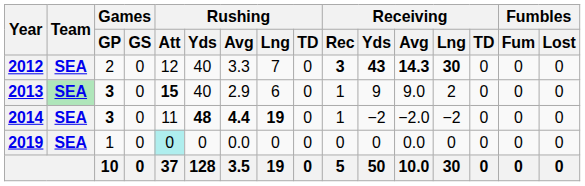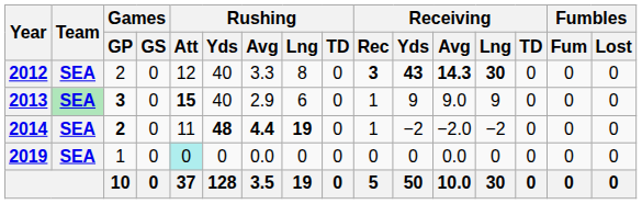 <table class=wikitable style="text-align:center;">
 <tr>
 <th rowspan="2">Year</th>
 <th rowspan="2">Team</th>
 <th colspan="2">Games</th>
 <th colspan="5">Rushing</th>
 <th colspan="5">Receiving</th>
 <th colspan="2">Fumbles</th>
 </tr>
 <tr>
 <th>GP</th>
 <th>GS</th>
 <th>Att</th>
 <th>Yds</th>
 <th>Avg</th>
 <th>Lng</th>
 <th>TD</th>
 <th>Rec</th>
 <th>Yds</th>
 <th>Avg</th>
 <th>Lng</th>
 <th>TD</th>
 <th>Fum</th>
 <th>Lost</th>
 </tr>
 <tr>
 <th><a href='#'>2012</a></th>
 <th><a href='#'>SEA</a></th>
 <td>2</td>
 <td>0</td>
 <td>12</td>
 <td>40</td>
 <td>3.3</td>
-<td>7</td>
+<td>8</td>
 <td>0</td>
 <td><strong>3</strong></td>
 <td><strong>43</strong></td>
 <td><strong>14.3</strong></td>
 <td><strong>30</strong></td>
 <td>0</td>
 <td>0</td>
 <td>0</td>
 </tr>
 <tr>
 <th><a href='#'>2013</a></th>
 <th style="background:#afe6ba;"><a href='#'>SEA</a></th>
 <td><strong>3</strong></td>
 <td>0</td>
 <td><strong>15</strong></td>
 <td>40</td>
 <td>2.9</td>
 <td>6</td>
 <td>0</td>
 <td>1</td>
 <td>9</td>
 <td>9.0</td>
-<td>2</td>
+<td>9</td>
 <td>0</td>
 <td>0</td>
 <td>0</td>
 </tr>
 <tr>
 <th><a href='#'>2014</a></th>
 <th><a href='#'>SEA</a></th>
-<td><strong>3</strong></td>
+<td><strong>2</strong></td>
 <td>0</td>
 <td>11</td>
 <td><strong>48</strong></td>
 <td><strong>4.4</strong></td>
 <td><strong>19</strong></td>
 <td>0</td>
 <td>1</td>
 <td>−2</td>
 <td>−2.0</td>
 <td>−2</td>
 <td>0</td>
 <td>0</td>
 <td>0</td>
 </tr>
 <tr>
 <th><a href='#'>2019</a></th>
 <th><a href='#'>SEA</a></th>
 <td>1</td>
 <td>0</td>
 <td style="background: paleturquoise;">0</td>
 <td>0</td>
 <td>0.0</td>
 <td>0</td>
 <td>0</td>
 <td>0</td>
 <td>0</td>
 <td>0.0</td>
 <td>0</td>
 <td>0</td>
 <td>0</td>
 <td>0</td>
 </tr>
 <tr>
 <th colspan="2"></th>
 <th>10</th>
 <th>0</th>
 <th>37</th>
 <th>128</th>
 <th>3.5</th>
 <th>19</th>
 <th>0</th>
 <th>5</th>
 <th>50</th>
 <th>10.0</th>
 <th>30</th>
 <th>0</th>
 <th>0</th>
 <th>0</th>
 </tr>
 </table>
